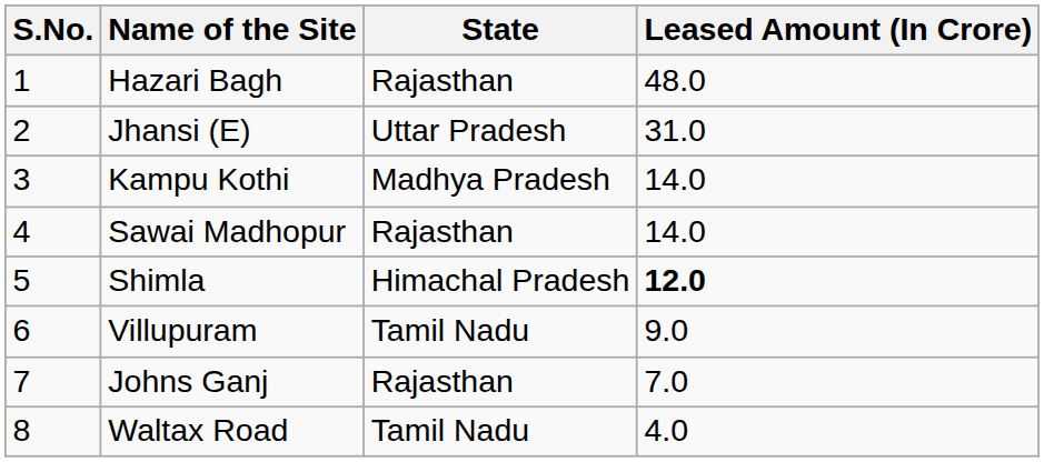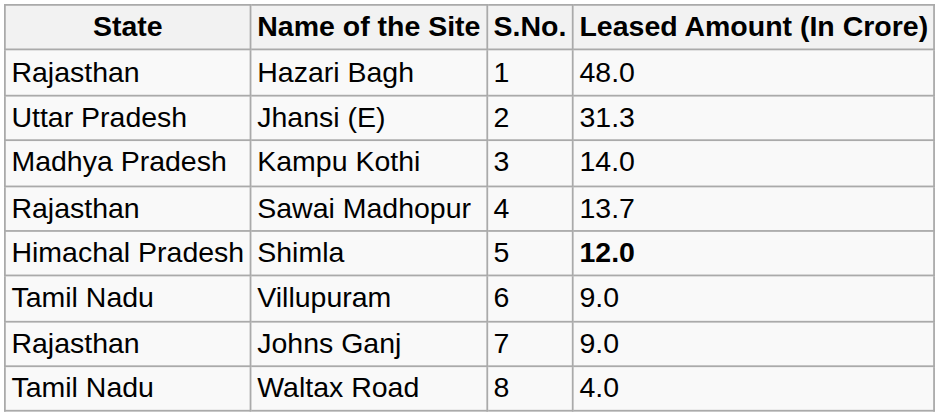 <table class="wikitable">
 <tr>
+<th>State</th>
+<th>Name of the Site</th>
 <th>S.No.</th>
-<th>Name of the Site</th>
-<th>State</th>
 <th>Leased Amount (In Crore)</th>
 </tr>
 <tr>
+<td>Rajasthan</td>
+<td>Hazari Bagh</td>
 <td>1</td>
-<td>Hazari Bagh</td>
-<td>Rajasthan</td>
 <td>48.0</td>
 </tr>
 <tr>
+<td>Uttar Pradesh</td>
+<td>Jhansi (E)</td>
 <td>2</td>
-<td>Jhansi (E)</td>
-<td>Uttar Pradesh</td>
-<td>31.0</td>
+<td>31.3</td>
 </tr>
 <tr>
+<td>Madhya Pradesh</td>
+<td>Kampu Kothi</td>
 <td>3</td>
-<td>Kampu Kothi</td>
-<td>Madhya Pradesh</td>
 <td>14.0</td>
 </tr>
 <tr>
+<td>Rajasthan</td>
+<td>Sawai Madhopur</td>
 <td>4</td>
-<td>Sawai Madhopur</td>
-<td>Rajasthan</td>
-<td>14.0</td>
+<td>13.7</td>
 </tr>
 <tr>
+<td>Himachal Pradesh</td>
+<td>Shimla</td>
 <td>5</td>
-<td>Shimla</td>
-<td>Himachal Pradesh</td>
 <td><strong>12.0</strong></td>
 </tr>
 <tr>
+<td>Tamil Nadu</td>
+<td>Villupuram</td>
 <td>6</td>
-<td>Villupuram</td>
-<td>Tamil Nadu</td>
 <td>9.0</td>
 </tr>
 <tr>
+<td>Rajasthan</td>
+<td>Johns Ganj</td>
 <td>7</td>
-<td>Johns Ganj</td>
-<td>Rajasthan</td>
-<td>7.0</td>
+<td>9.0</td>
 </tr>
 <tr>
+<td>Tamil Nadu</td>
+<td>Waltax Road</td>
 <td>8</td>
-<td>Waltax Road</td>
-<td>Tamil Nadu</td>
 <td>4.0</td>
 </tr>
 </table>
